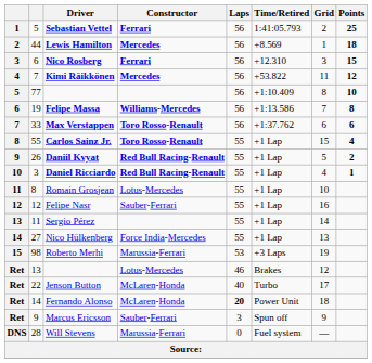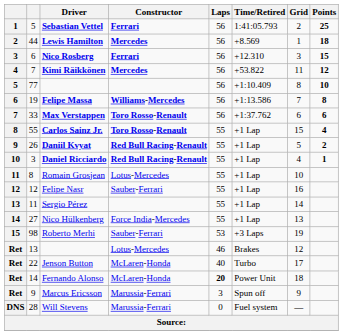 <table class="wikitable" style="font-size: 85%;">
 <tr>
 <th></th>
 <th></th>
 <th>Driver</th>
 <th>Constructor</th>
 <th>Laps</th>
 <th>Time/Retired</th>
 <th>Grid</th>
 <th>Points</th>
 </tr>
 <tr>
 <th>1</th>
 <td align="center">5</td>
 <td><strong> <a href='#'>Sebastian Vettel</a></strong></td>
 <td><strong><a href='#'>Ferrari</a></strong></td>
 <td align="center">56</td>
 <td>1:41:05.793</td>
 <td align="center">2</td>
 <td align="center"><strong>25</strong></td>
 </tr>
 <tr>
 <th>2</th>
 <td align="center">44</td>
 <td><strong> <a href='#'>Lewis Hamilton</a></strong></td>
 <td><strong><a href='#'>Mercedes</a></strong></td>
 <td align="center">56</td>
 <td>+8.569</td>
 <td align="center">1</td>
 <td align="center"><strong>18</strong></td>
 </tr>
 <tr>
 <th>3</th>
 <td align="center">6</td>
 <td><strong> <a href='#'>Nico Rosberg</a></strong></td>
 <td><strong><a href='#'>Ferrari</a></strong></td>
 <td align="center">56</td>
 <td>+12.310</td>
 <td align="center">3</td>
 <td align="center"><strong>15</strong></td>
 </tr>
 <tr>
 <th>4</th>
 <td align="center">7</td>
 <td> <strong><a href='#'>Kimi Räikkönen</a></strong></td>
 <td><strong><a href='#'>Mercedes</a></strong></td>
 <td align="center">56</td>
 <td>+53.822</td>
 <td align="center">11</td>
 <td align="center"><strong>12</strong></td>
 </tr>
 <tr>
 <th>5</th>
 <td align="center">77</td>
 <td><strong></strong></td>
 <td><strong></strong></td>
 <td align="center">56</td>
 <td>+1:10.409</td>
 <td align="center">8</td>
 <td align="center"><strong>10</strong></td>
 </tr>
 <tr>
 <th>6</th>
 <td align="center">19</td>
 <td><strong> <a href='#'>Felipe Massa</a></strong></td>
 <td><strong><a href='#'>Williams</a>-<a href='#'>Mercedes</a></strong></td>
 <td align="center">56</td>
 <td>+1:13.586</td>
 <td align="center">7</td>
 <td align="center"><strong>8</strong></td>
 </tr>
 <tr>
 <th>7</th>
 <td align="center">33</td>
 <td> <strong><a href='#'>Max Verstappen</a></strong></td>
 <td><strong><a href='#'>Toro Rosso</a></strong>-<strong><a href='#'>Renault</a></strong></td>
 <td align="center">56</td>
 <td>+1:37.762</td>
 <td align="center">6</td>
 <td align="center"><strong>6</strong></td>
 </tr>
 <tr>
 <th>8</th>
 <td align="center">55</td>
 <td><strong> <a href='#'>Carlos Sainz Jr.</a></strong></td>
 <td><strong><a href='#'>Toro Rosso</a>-<a href='#'>Renault</a></strong></td>
 <td align="center">55</td>
 <td>+1 Lap</td>
 <td align="center">15</td>
 <td align="center"><strong>4</strong></td>
 </tr>
 <tr>
 <th>9</th>
 <td align="center">26</td>
 <td> <strong><a href='#'>Daniil Kvyat</a></strong></td>
 <td><strong><a href='#'>Red Bull Racing</a></strong>-<strong><a href='#'>Renault</a></strong></td>
 <td align="center">55</td>
 <td>+1 Lap</td>
 <td align="center">5</td>
 <td align=center><strong>2</strong></td>
 </tr>
 <tr>
 <th>10</th>
 <td align="center">3</td>
 <td><strong> <a href='#'>Daniel Ricciardo</a></strong></td>
 <td align="center" nowrap><strong><a href='#'>Red Bull Racing</a>-<a href='#'>Renault</a></strong></td>
 <td align="center">55</td>
 <td>+1 Lap</td>
 <td align="center">4</td>
 <td align="center"><strong>1</strong></td>
 </tr>
 <tr>
 <th>11</th>
 <td>8</td>
 <td> <a href='#'>Romain Grosjean</a></td>
 <td><a href='#'>Lotus</a>-<a href='#'>Mercedes</a></td>
 <td align="center">55</td>
 <td>+1 Lap</td>
 <td align="center">10</td>
 <td></td>
 </tr>
 <tr>
 <th>12</th>
 <td align="center">12</td>
 <td> <a href='#'>Felipe Nasr</a></td>
 <td><a href='#'>Sauber</a>-<a href='#'>Ferrari</a></td>
 <td align="center">55</td>
 <td>+1 Lap</td>
 <td align="center">16</td>
 <td></td>
 </tr>
 <tr>
 <th>13</th>
 <td align="center">11</td>
 <td> <a href='#'>Sergio Pérez</a></td>
 <td></td>
 <td align="center">55</td>
 <td>+1 Lap</td>
 <td align="center">14</td>
 <td></td>
 </tr>
 <tr>
 <th>14</th>
 <td align="center">27</td>
 <td> <a href='#'>Nico Hülkenberg</a></td>
 <td><a href='#'>Force India</a>-<a href='#'>Mercedes</a></td>
 <td align="center">55</td>
 <td>+1 Lap</td>
 <td align="center">13</td>
 <td></td>
 </tr>
 <tr>
 <th>15</th>
 <td align="center">98</td>
 <td> <a href='#'>Roberto Merhi</a></td>
-<td><a href='#'>Marussia</a>-<a href='#'>Ferrari</a></td>
+<td><a href='#'>Sauber</a>-<a href='#'>Ferrari</a></td>
 <td align="center">53</td>
 <td>+3 Laps</td>
 <td align="center">19</td>
 <td></td>
 </tr>
 <tr>
 <th>Ret</th>
 <td align="center">13</td>
 <td></td>
 <td><a href='#'>Lotus</a>-<a href='#'>Mercedes</a></td>
 <td align="center">46</td>
 <td>Brakes</td>
 <td align="center">12</td>
 <td></td>
 </tr>
 <tr>
 <th>Ret</th>
 <td align="center">22</td>
 <td> <a href='#'>Jenson Button</a></td>
 <td><a href='#'>McLaren</a>-<a href='#'>Honda</a></td>
 <td align="center">40</td>
 <td>Turbo</td>
 <td align="center">17</td>
 <td></td>
 </tr>
 <tr>
 <th>Ret</th>
 <td align="center">14</td>
 <td> <a href='#'>Fernando Alonso</a></td>
 <td><a href='#'>McLaren</a>-<a href='#'>Honda</a></td>
 <td align="center"><strong>20</strong></td>
 <td>Power Unit</td>
 <td align="center">18</td>
 <td></td>
 </tr>
 <tr>
 <th>Ret</th>
 <td align="center">9</td>
 <td> <a href='#'>Marcus Ericsson</a></td>
-<td><a href='#'>Sauber</a>-<a href='#'>Ferrari</a></td>
+<td><a href='#'>Marussia</a>-<a href='#'>Ferrari</a></td>
 <td align="center">3</td>
 <td>Spun off</td>
 <td align="center">9</td>
 <td></td>
 </tr>
 <tr>
 <th>DNS</th>
 <td align="center">28</td>
 <td> <a href='#'>Will Stevens</a></td>
 <td><a href='#'>Marussia</a>-<a href='#'>Ferrari</a></td>
 <td align="center">0</td>
 <td>Fuel system</td>
 <td align="center">—</td>
 <td></td>
 </tr>
 <tr>
 <th colspan=8>Source:</th>
 </tr>
 <tr>
 </tr>
 </table>
